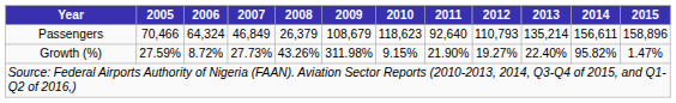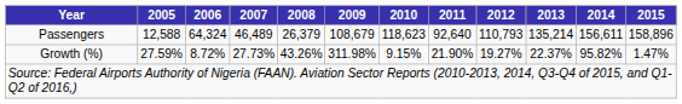 <table class="sortable wikitable toccolours" style="text-align:center">
 <tr>
 <th style="background:#3830AE;color:white">Year</th>
 <th style="background:#3830AE;color:white; width:50px">2005</th>
 <th style="background:#3830AE;color:white; width:50px">2006</th>
 <th style="background:#3830AE;color:white; width:50px">2007</th>
 <th style="background:#3830AE;color:white; width:50px">2008</th>
 <th style="background:#3830AE;color:white; width:50px">2009</th>
 <th style="background:#3830AE;color:white; width:50px">2010</th>
 <th style="background:#3830AE;color:white; width:50px">2011</th>
 <th style="background:#3830AE;color:white; width:50px">2012</th>
 <th style="background:#3830AE;color:white; width:50px">2013</th>
 <th style="background:#3830AE;color:white; width:50px">2014</th>
 <th style="background:#3830AE;color:white; width:50px">2015</th>
 </tr>
 <tr>
 <td>Passengers</td>
-<td>70,466</td>
+<td>12,588</td>
 <td>64,324</td>
-<td>46,849</td>
+<td>46,489</td>
 <td>26,379</td>
 <td>108,679</td>
 <td>118,623</td>
 <td>92,640</td>
 <td>110,793</td>
 <td>135,214</td>
 <td>156,611</td>
 <td>158,896</td>
 </tr>
 <tr>
 <td>Growth (%)</td>
 <td> 27.59%</td>
 <td>  8.72%</td>
 <td> 27.73%</td>
 <td> 43.26%</td>
 <td>311.98%</td>
 <td>  9.15%</td>
 <td> 21.90%</td>
 <td> 19.27%</td>
-<td> 22.40%</td>
+<td> 22.37%</td>
 <td> 95.82%</td>
 <td> 1.47%</td>
 </tr>
 <tr>
 <td colspan="12" style="text-align:left;"><em>Source: Federal Airports Authority of Nigeria (FAAN). Aviation Sector Reports (2010-2013, 2014, Q3-Q4 of 2015, and Q1-Q2 of 2016,)</em></td>
 </tr>
 </table>
